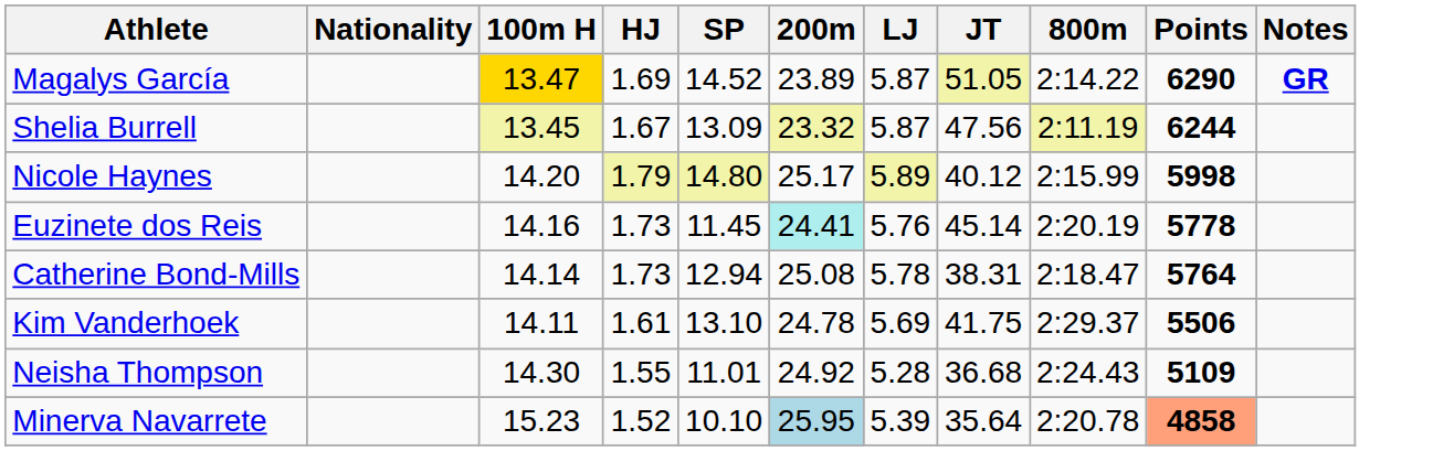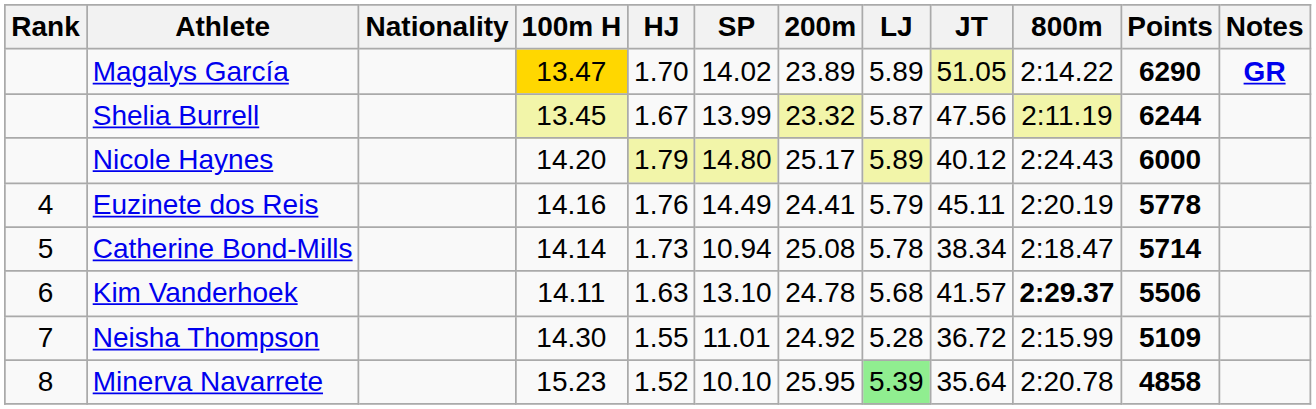 <table class="wikitable sortable" style=" text-align:center;">
 <tr>
+<th>Rank</th>
 <th>Athlete</th>
 <th>Nationality</th>
 <th>100m H</th>
 <th>HJ</th>
 <th>SP</th>
 <th>200m</th>
 <th>LJ</th>
 <th>JT</th>
 <th>800m</th>
 <th>Points</th>
 <th>Notes</th>
 </tr>
 <tr>
+<td></td>
 <td align=left><a href='#'>Magalys García</a></td>
 <td align=left></td>
 <td style="background: gold;">13.47</td>
-<td>1.69</td>
-<td>14.52</td>
+<td>1.70</td>
+<td>14.02</td>
 <td>23.89</td>
-<td>5.87</td>
+<td>5.89</td>
 <td bgcolor=#F2F5A9>51.05</td>
 <td>2:14.22</td>
 <td><strong>6290</strong></td>
 <td><strong><a href='#'>GR</a></strong></td>
 </tr>
 <tr>
+<td></td>
 <td align=left><a href='#'>Shelia Burrell</a></td>
 <td align=left></td>
 <td bgcolor=#F2F5A9>13.45</td>
 <td>1.67</td>
-<td>13.09</td>
+<td>13.99</td>
 <td bgcolor=#F2F5A9>23.32</td>
 <td>5.87</td>
 <td>47.56</td>
 <td bgcolor=#F2F5A9>2:11.19</td>
 <td><strong>6244</strong></td>
 <td></td>
 </tr>
 <tr>
+<td></td>
 <td align=left><a href='#'>Nicole Haynes</a></td>
 <td align=left></td>
 <td>14.20</td>
 <td bgcolor=#F2F5A9>1.79</td>
 <td bgcolor=#F2F5A9>14.80</td>
 <td>25.17</td>
 <td bgcolor=#F2F5A9>5.89</td>
 <td>40.12</td>
-<td>2:15.99</td>
-<td><strong>5998</strong></td>
+<td>2:24.43</td>
+<td><strong>6000</strong></td>
 <td></td>
 </tr>
 <tr>
+<td>4</td>
 <td align=left><a href='#'>Euzinete dos Reis</a></td>
 <td align=left></td>
 <td>14.16</td>
-<td>1.73</td>
-<td>11.45</td>
-<td style="background: paleturquoise;">24.41</td>
-<td>5.76</td>
-<td>45.14</td>
+<td>1.76</td>
+<td>14.49</td>
+<td>24.41</td>
+<td>5.79</td>
+<td>45.11</td>
 <td>2:20.19</td>
 <td><strong>5778</strong></td>
 <td></td>
 </tr>
 <tr>
+<td>5</td>
 <td align=left><a href='#'>Catherine Bond-Mills</a></td>
 <td align=left></td>
 <td>14.14</td>
 <td>1.73</td>
-<td>12.94</td>
+<td>10.94</td>
 <td>25.08</td>
 <td>5.78</td>
-<td>38.31</td>
+<td>38.34</td>
 <td>2:18.47</td>
-<td><strong>5764</strong></td>
+<td><strong>5714</strong></td>
 <td></td>
 </tr>
 <tr>
+<td>6</td>
 <td align=left><a href='#'>Kim Vanderhoek</a></td>
 <td align=left></td>
 <td>14.11</td>
-<td>1.61</td>
+<td>1.63</td>
 <td>13.10</td>
 <td>24.78</td>
-<td>5.69</td>
-<td>41.75</td>
-<td>2:29.37</td>
+<td>5.68</td>
+<td>41.57</td>
+<td><strong>2:29.37</strong></td>
 <td><strong>5506</strong></td>
 <td></td>
 </tr>
 <tr>
+<td>7</td>
 <td align=left><a href='#'>Neisha Thompson</a></td>
 <td align=left></td>
 <td>14.30</td>
 <td>1.55</td>
 <td>11.01</td>
 <td>24.92</td>
 <td>5.28</td>
-<td>36.68</td>
-<td>2:24.43</td>
+<td>36.72</td>
+<td>2:15.99</td>
 <td><strong>5109</strong></td>
 <td></td>
 </tr>
 <tr>
+<td>8</td>
 <td align=left><a href='#'>Minerva Navarrete</a></td>
 <td align=left></td>
 <td>15.23</td>
 <td>1.52</td>
 <td>10.10</td>
-<td style="background: lightblue;">25.95</td>
-<td>5.39</td>
+<td>25.95</td>
+<td style="background: lightgreen;">5.39</td>
 <td>35.64</td>
 <td>2:20.78</td>
-<td style="background: lightsalmon;"><strong>4858</strong></td>
+<td><strong>4858</strong></td>
 <td></td>
 </tr>
 </table>
